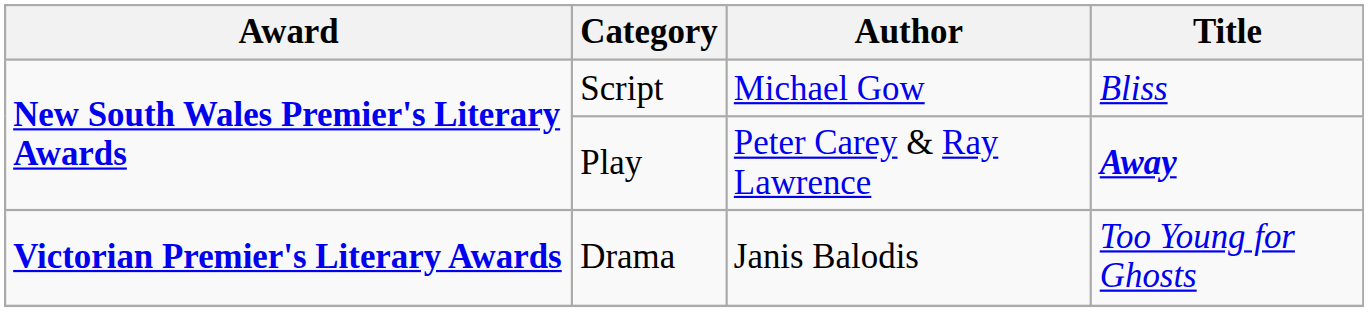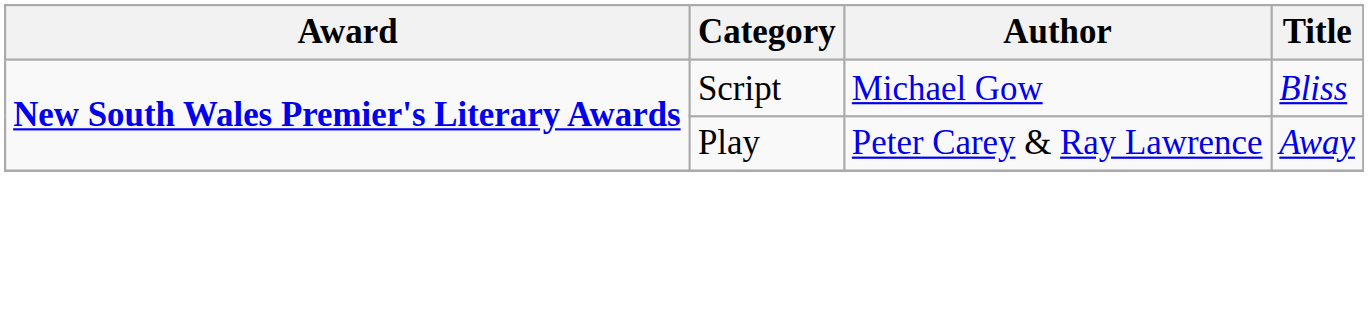 <table class="wikitable" width=100%>
 <tr>
 <th>Award</th>
 <th>Category</th>
 <th>Author</th>
 <th>Title</th>
 </tr>
 <tr>
 <td rowspan=2><strong><a href='#'>New South Wales Premier's Literary Awards</a></strong></td>
 <td>Script</td>
 <td><a href='#'>Michael Gow</a></td>
 <td><em><a href='#'>Bliss</a></em></td>
 </tr>
 <tr>
 <td>Play</td>
 <td><a href='#'>Peter Carey</a> & <a href='#'>Ray Lawrence</a></td>
-<td><strong><em><a href='#'>Away</a></em></strong></td>
-</tr>
-<tr>
-<td><strong><a href='#'>Victorian Premier's Literary Awards</a></strong></td>
-<td>Drama</td>
-<td>Janis Balodis</td>
-<td><em><a href='#'>Too Young for Ghosts</a></em></td>
+<td><em><a href='#'>Away</a></em></td>
 </tr>
 <tr>
 </tr>
 </table>
